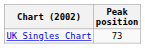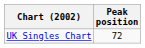 <table class="wikitable">
 <tr>
 <th>Chart (2002)</th>
 <th>Peak<br>position</th>
 </tr>
 <tr>
 <td><a href='#'>UK Singles Chart</a></td>
-<td align=center>73</td>
+<td align=center>72</td>
 </tr>
 </table>
